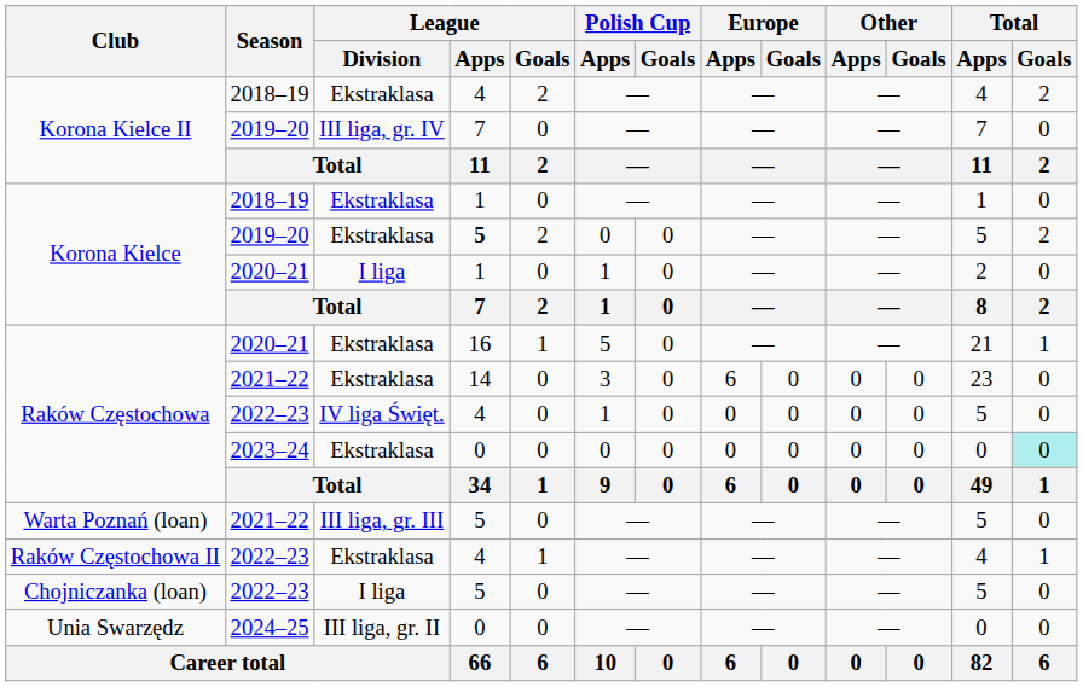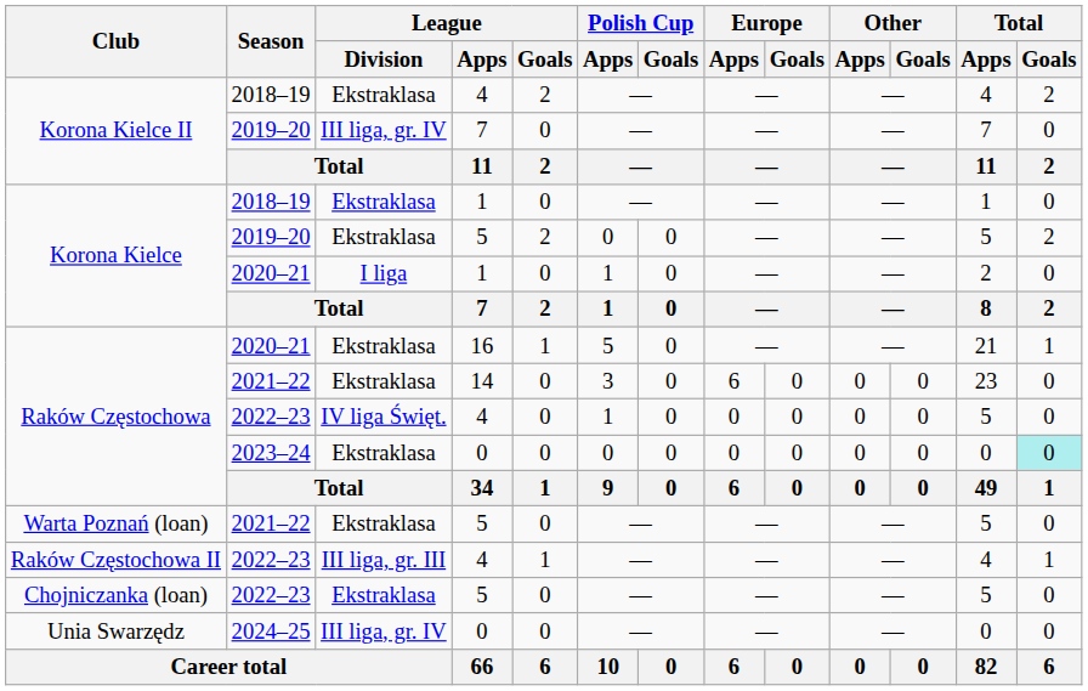 <table class="wikitable" style="text-align: center;">
 <tr>
 <th rowspan="2">Club</th>
 <th rowspan="2">Season</th>
 <th colspan="3">League</th>
 <th colspan="2"><a href='#'>Polish Cup</a></th>
 <th colspan="2">Europe</th>
 <th colspan="2">Other</th>
 <th colspan="2">Total</th>
 </tr>
 <tr>
 <th>Division</th>
 <th>Apps</th>
 <th>Goals</th>
 <th>Apps</th>
 <th>Goals</th>
 <th>Apps</th>
 <th>Goals</th>
 <th>Apps</th>
 <th>Goals</th>
 <th>Apps</th>
 <th>Goals</th>
 </tr>
 <tr>
 <td rowspan="3"><a href='#'>Korona Kielce II</a></td>
 <td>2018–19</td>
 <td>Ekstraklasa</td>
 <td>4</td>
 <td>2</td>
 <td colspan="2">—</td>
 <td colspan="2">—</td>
 <td colspan="2">—</td>
 <td>4</td>
 <td>2</td>
 </tr>
 <tr>
 <td><a href='#'>2019–20</a></td>
 <td><a href='#'>III liga, gr. IV</a></td>
 <td>7</td>
 <td>0</td>
 <td colspan="2">—</td>
 <td colspan="2">—</td>
 <td colspan="2">—</td>
 <td>7</td>
 <td>0</td>
 </tr>
 <tr>
 <th colspan="2">Total</th>
 <th>11</th>
 <th>2</th>
 <th colspan="2">—</th>
 <th colspan="2">—</th>
 <th colspan="2">—</th>
 <th>11</th>
 <th>2</th>
 </tr>
 <tr>
 <td rowspan="4"><a href='#'>Korona Kielce</a></td>
 <td><a href='#'>2018–19</a></td>
 <td><a href='#'>Ekstraklasa</a></td>
 <td>1</td>
 <td>0</td>
 <td colspan="2">—</td>
 <td colspan="2">—</td>
 <td colspan="2">—</td>
 <td>1</td>
 <td>0</td>
 </tr>
 <tr>
 <td><a href='#'>2019–20</a></td>
 <td>Ekstraklasa</td>
-<td><strong>5</strong></td>
+<td>5</td>
 <td>2</td>
 <td>0</td>
 <td>0</td>
 <td colspan="2">—</td>
 <td colspan="2">—</td>
 <td>5</td>
 <td>2</td>
 </tr>
 <tr>
 <td><a href='#'>2020–21</a></td>
 <td><a href='#'>I liga</a></td>
 <td>1</td>
 <td>0</td>
 <td>1</td>
 <td>0</td>
 <td colspan="2">—</td>
 <td colspan="2">—</td>
 <td>2</td>
 <td>0</td>
 </tr>
 <tr>
 <th colspan="2">Total</th>
 <th>7</th>
 <th>2</th>
 <th>1</th>
 <th>0</th>
 <th colspan="2">—</th>
 <th colspan="2">—</th>
 <th>8</th>
 <th>2</th>
 </tr>
 <tr>
 <td rowspan="5"><a href='#'>Raków Częstochowa</a></td>
 <td><a href='#'>2020–21</a></td>
 <td>Ekstraklasa</td>
 <td>16</td>
 <td>1</td>
 <td>5</td>
 <td>0</td>
 <td colspan="2">—</td>
 <td colspan="2">—</td>
 <td>21</td>
 <td>1</td>
 </tr>
 <tr>
 <td><a href='#'>2021–22</a></td>
 <td>Ekstraklasa</td>
 <td>14</td>
 <td>0</td>
 <td>3</td>
 <td>0</td>
 <td>6</td>
 <td>0</td>
 <td>0</td>
 <td>0</td>
 <td>23</td>
 <td>0</td>
 </tr>
 <tr>
 <td><a href='#'>2022–23</a></td>
 <td><a href='#'>IV liga Święt.</a></td>
 <td>4</td>
 <td>0</td>
 <td>1</td>
 <td>0</td>
 <td>0</td>
 <td>0</td>
 <td>0</td>
 <td>0</td>
 <td>5</td>
 <td>0</td>
 </tr>
 <tr>
 <td><a href='#'>2023–24</a></td>
 <td>Ekstraklasa</td>
 <td>0</td>
 <td>0</td>
 <td>0</td>
 <td>0</td>
 <td>0</td>
 <td>0</td>
 <td>0</td>
 <td>0</td>
 <td>0</td>
 <td style="background: paleturquoise;">0</td>
 </tr>
 <tr>
 <th colspan="2">Total</th>
 <th>34</th>
 <th>1</th>
 <th>9</th>
 <th>0</th>
 <th>6</th>
 <th>0</th>
 <th>0</th>
 <th>0</th>
 <th>49</th>
 <th>1</th>
 </tr>
 <tr>
 <td><a href='#'>Warta Poznań</a> (loan)</td>
 <td><a href='#'>2021–22</a></td>
-<td><a href='#'>III liga, gr. III</a></td>
+<td>Ekstraklasa</td>
 <td>5</td>
 <td>0</td>
 <td colspan="2">—</td>
 <td colspan="2">—</td>
 <td colspan="2">—</td>
 <td>5</td>
 <td>0</td>
 </tr>
 <tr>
 <td><a href='#'>Raków Częstochowa II</a></td>
 <td><a href='#'>2022–23</a></td>
-<td>Ekstraklasa</td>
+<td><a href='#'>III liga, gr. III</a></td>
 <td>4</td>
 <td>1</td>
 <td colspan="2">—</td>
 <td colspan="2">—</td>
 <td colspan="2">—</td>
 <td>4</td>
 <td>1</td>
 </tr>
 <tr>
 <td><a href='#'>Chojniczanka</a> (loan)</td>
 <td><a href='#'>2022–23</a></td>
-<td>I liga</td>
+<td><a href='#'>Ekstraklasa</a></td>
 <td>5</td>
 <td>0</td>
 <td colspan="2">—</td>
 <td colspan="2">—</td>
 <td colspan="2">—</td>
 <td>5</td>
 <td>0</td>
 </tr>
 <tr>
 <td>Unia Swarzędz</td>
 <td><a href='#'>2024–25</a></td>
-<td>III liga, gr. II</td>
+<td><a href='#'>III liga, gr. IV</a></td>
 <td>0</td>
 <td>0</td>
 <td colspan="2">—</td>
 <td colspan="2">—</td>
 <td colspan="2">—</td>
 <td>0</td>
 <td>0</td>
 </tr>
 <tr>
 <th colspan="3">Career total</th>
 <th>66</th>
 <th>6</th>
 <th>10</th>
 <th>0</th>
 <th>6</th>
 <th>0</th>
 <th>0</th>
 <th>0</th>
 <th>82</th>
 <th>6</th>
 </tr>
 </table>
